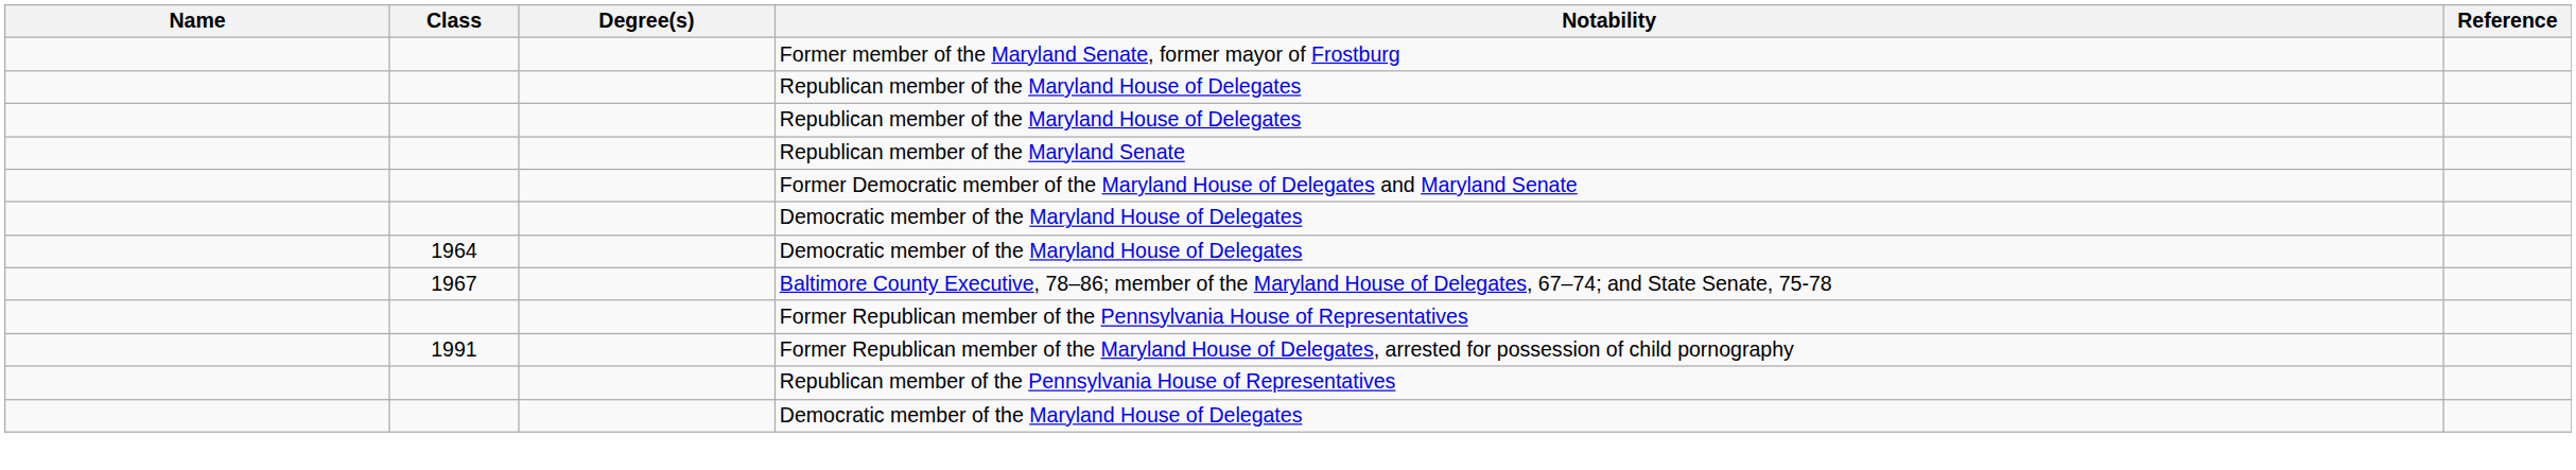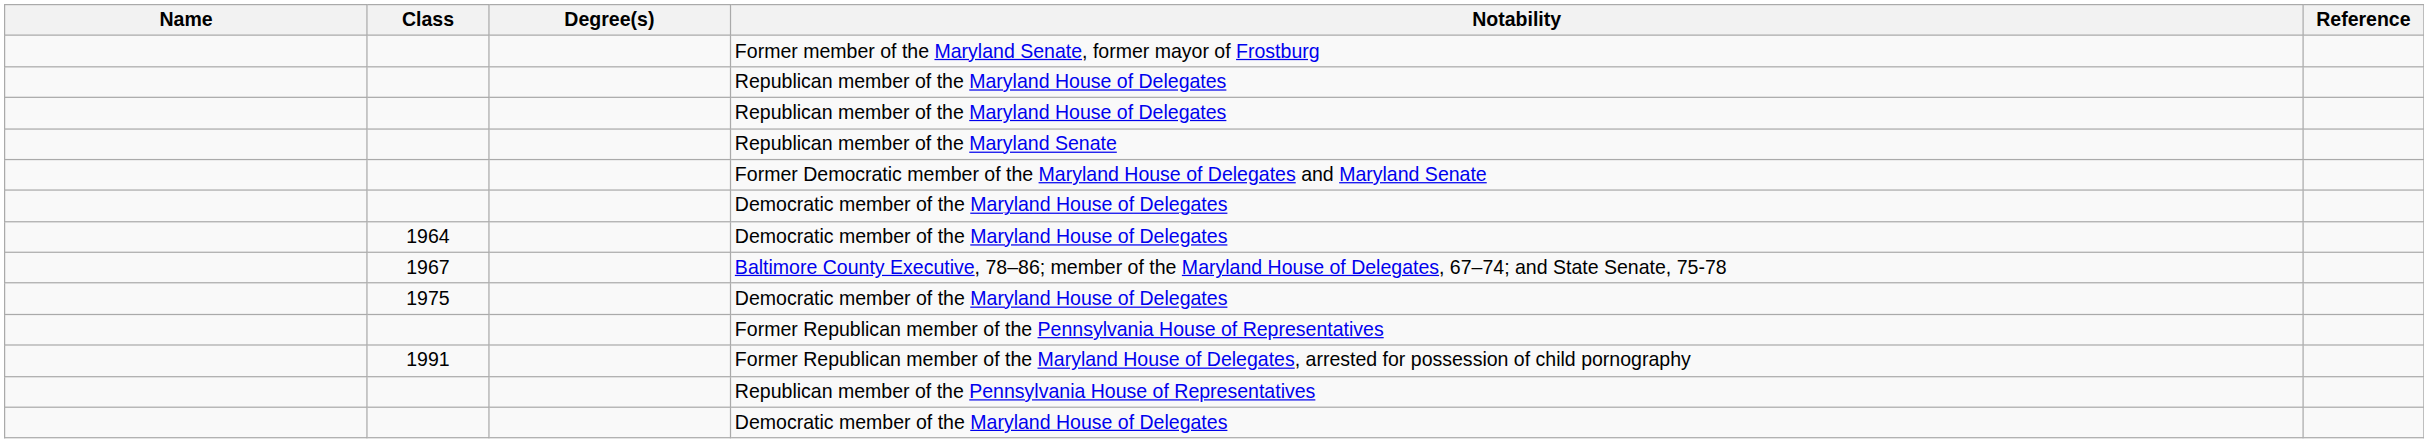 <table class="wikitable sortable" style="width:100%">
 <tr>
 <th width="15%">Name</th>
 <th width="5%">Class</th>
 <th width="10%">Degree(s)</th>
 <th width="*" class="unsortable">Notability</th>
 <th width="5%" class="unsortable">Reference</th>
 </tr>
 <tr>
 <td></td>
 <td align="center"></td>
 <td></td>
 <td>Former member of the <a href='#'>Maryland Senate</a>, former mayor of <a href='#'>Frostburg</a></td>
 <td align="center"></td>
 </tr>
 <tr>
 <td></td>
 <td align="center"></td>
 <td></td>
 <td>Republican member of the <a href='#'>Maryland House of Delegates</a></td>
 <td align="center"></td>
 </tr>
 <tr>
 <td></td>
 <td align="center"></td>
 <td></td>
 <td>Republican member of the <a href='#'>Maryland House of Delegates</a></td>
 <td align="center"></td>
 </tr>
 <tr>
 <td></td>
 <td align="center"></td>
 <td></td>
 <td>Republican member of the <a href='#'>Maryland Senate</a></td>
 <td align="center"></td>
 </tr>
 <tr>
 <td></td>
 <td align="center"></td>
 <td></td>
 <td>Former Democratic member of the <a href='#'>Maryland House of Delegates</a> and <a href='#'>Maryland Senate</a></td>
 <td align="center"></td>
 </tr>
 <tr>
 <td></td>
 <td align="center"></td>
 <td></td>
 <td>Democratic member of the <a href='#'>Maryland House of Delegates</a></td>
 <td align="center"></td>
 </tr>
 <tr>
 <td></td>
 <td align="center">1964</td>
 <td></td>
 <td>Democratic member of the <a href='#'>Maryland House of Delegates</a></td>
 <td align="center"></td>
 </tr>
 <tr>
 <td></td>
 <td align="center">1967</td>
 <td></td>
 <td><a href='#'>Baltimore County Executive</a>, 78–86; member of the <a href='#'>Maryland House of Delegates</a>, 67–74; and State Senate, 75-78</td>
 <td align="center"></td>
 </tr>
 <tr>
 <td></td>
+<td align="center">1975</td>
+<td></td>
+<td>Democratic member of the <a href='#'>Maryland House of Delegates</a></td>
+<td align="center"></td>
+</tr>
+<tr>
+<td></td>
 <td align="center"></td>
 <td></td>
 <td>Former Republican member of the <a href='#'>Pennsylvania House of Representatives</a></td>
 <td align="center"></td>
 </tr>
 <tr>
 <td></td>
 <td align="center">1991</td>
 <td></td>
 <td>Former Republican member of the <a href='#'>Maryland House of Delegates</a>, arrested for possession of child pornography</td>
 <td align="center"></td>
 </tr>
 <tr>
 <td></td>
 <td align="center"></td>
 <td></td>
 <td>Republican member of the <a href='#'>Pennsylvania House of Representatives</a></td>
 <td align="center"></td>
 </tr>
 <tr>
 <td></td>
 <td align="center"></td>
 <td></td>
 <td>Democratic member of the <a href='#'>Maryland House of Delegates</a></td>
 <td align="center"></td>
 </tr>
 </table>
